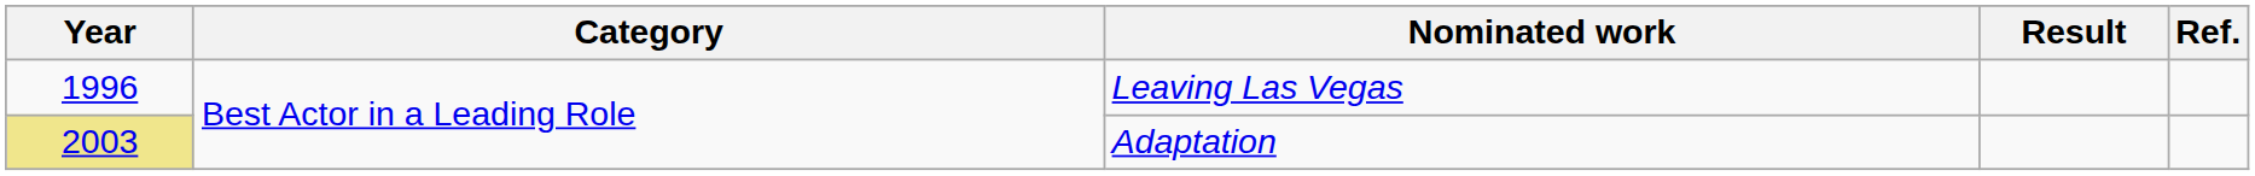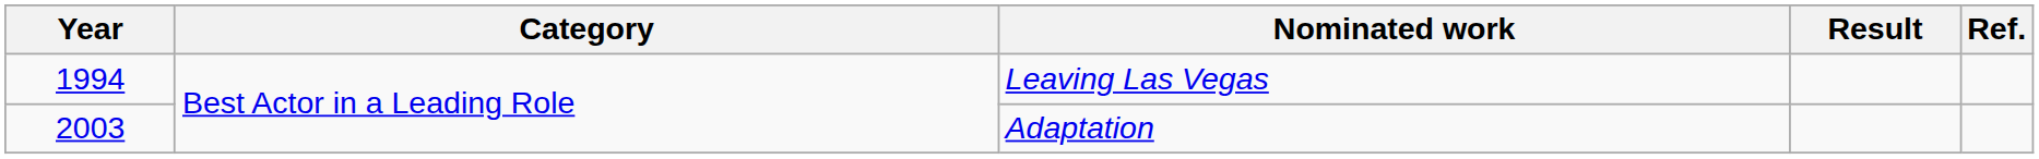 <table class=wikitable>
 <tr>
 <th scope="col" style="width:5em;">Year</th>
 <th scope="col" style="width:26em;">Category</th>
 <th scope="col" style="width:25em;">Nominated work</th>
 <th scope="col" style="width:5em;">Result</th>
 <th>Ref.</th>
 </tr>
 <tr>
-<td style="text-align:center;"><a href='#'>1996</a></td>
+<td style="text-align:center;"><a href='#'>1994</a></td>
 <td rowspan="2"><a href='#'>Best Actor in a Leading Role</a></td>
 <td><em><a href='#'>Leaving Las Vegas</a></em></td>
 <td></td>
 <td style="text-align:center;"></td>
 </tr>
 <tr>
-<td style="background: khaki; text-align:center;"><a href='#'>2003</a></td>
+<td style="text-align:center;"><a href='#'>2003</a></td>
 <td><em><a href='#'>Adaptation</a></em></td>
 <td></td>
 <td style="text-align:center;"></td>
 </tr>
 </table>
